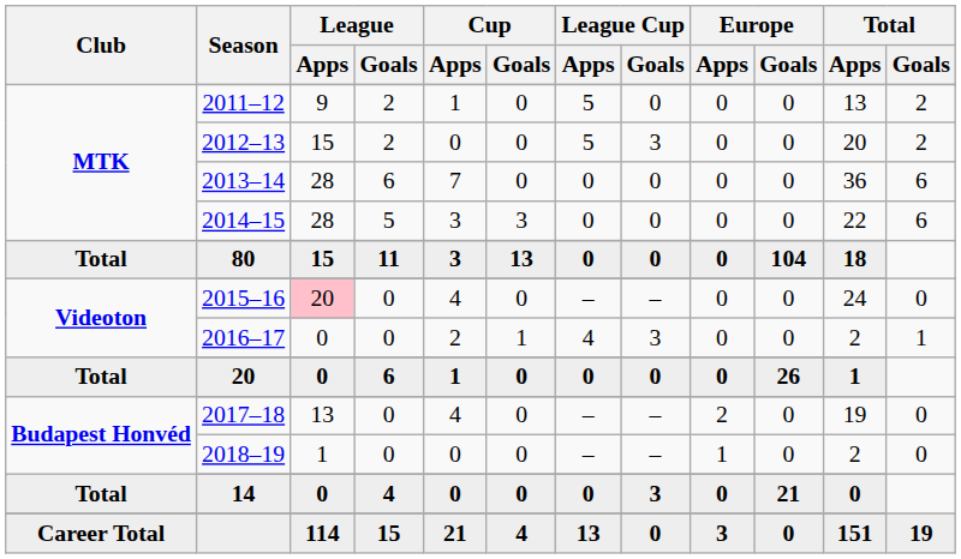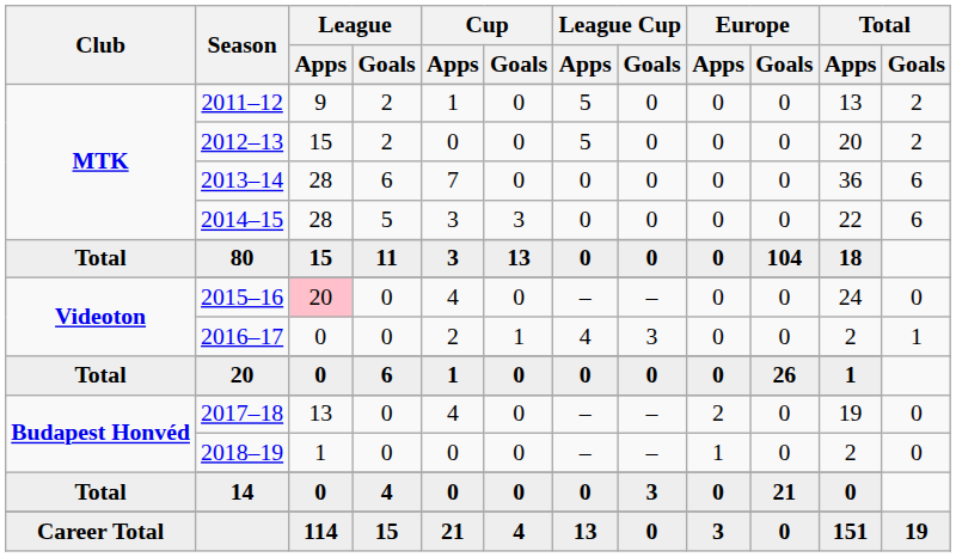 <table class="wikitable" style="font-size:90%; text-align: center;">
 <tr>
 <th rowspan="2">Club</th>
 <th rowspan="2">Season</th>
 <th colspan="2">League</th>
 <th colspan="2">Cup</th>
 <th colspan="2">League Cup</th>
 <th colspan="2">Europe</th>
 <th colspan="2">Total</th>
 </tr>
 <tr>
 <th>Apps</th>
 <th>Goals</th>
 <th>Apps</th>
 <th>Goals</th>
 <th>Apps</th>
 <th>Goals</th>
 <th>Apps</th>
 <th>Goals</th>
 <th>Apps</th>
 <th>Goals</th>
 </tr>
 <tr ||-||-||-|->
 <td rowspan="6" valign="center"><strong><a href='#'>MTK</a></strong></td>
 </tr>
 <tr>
 <td><a href='#'>2011–12</a></td>
 <td>9</td>
 <td>2</td>
 <td>1</td>
 <td>0</td>
 <td>5</td>
 <td>0</td>
 <td>0</td>
 <td>0</td>
 <td>13</td>
 <td>2</td>
 </tr>
 <tr>
 <td><a href='#'>2012–13</a></td>
 <td>15</td>
 <td>2</td>
 <td>0</td>
 <td>0</td>
 <td>5</td>
-<td>3</td>
+<td>0</td>
 <td>0</td>
 <td>0</td>
 <td>20</td>
 <td>2</td>
 </tr>
 <tr>
 <td><a href='#'>2013–14</a></td>
 <td>28</td>
 <td>6</td>
 <td>7</td>
 <td>0</td>
 <td>0</td>
 <td>0</td>
 <td>0</td>
 <td>0</td>
 <td>36</td>
 <td>6</td>
 </tr>
 <tr>
 <td><a href='#'>2014–15</a></td>
 <td>28</td>
 <td>5</td>
 <td>3</td>
 <td>3</td>
 <td>0</td>
 <td>0</td>
 <td>0</td>
 <td>0</td>
 <td>22</td>
 <td>6</td>
 </tr>
 <tr>
 </tr>
 <tr style="font-weight:bold; background-color:#eeeeee;">
 <td>Total</td>
 <td>80</td>
 <td>15</td>
 <td>11</td>
 <td>3</td>
 <td>13</td>
 <td>0</td>
 <td>0</td>
 <td>0</td>
 <td>104</td>
 <td>18</td>
 </tr>
 <tr>
 <td rowspan="4" valign="center"><strong><a href='#'>Videoton</a></strong></td>
 </tr>
 <tr>
 <td><a href='#'>2015–16</a></td>
 <td style="background: pink;">20</td>
 <td>0</td>
 <td>4</td>
 <td>0</td>
 <td>–</td>
 <td>–</td>
 <td>0</td>
 <td>0</td>
 <td>24</td>
 <td>0</td>
 </tr>
 <tr>
 <td><a href='#'>2016–17</a></td>
 <td>0</td>
 <td>0</td>
 <td>2</td>
 <td>1</td>
 <td>4</td>
 <td>3</td>
 <td>0</td>
 <td>0</td>
 <td>2</td>
 <td>1</td>
 </tr>
 <tr>
 </tr>
 <tr style="font-weight:bold; background-color:#eeeeee;">
 <td>Total</td>
 <td>20</td>
 <td>0</td>
 <td>6</td>
 <td>1</td>
 <td>0</td>
 <td>0</td>
 <td>0</td>
 <td>0</td>
 <td>26</td>
 <td>1</td>
 </tr>
 <tr>
 <td rowspan="4" valign="center"><strong><a href='#'>Budapest Honvéd</a></strong></td>
 </tr>
 <tr>
 <td><a href='#'>2017–18</a></td>
 <td>13</td>
 <td>0</td>
 <td>4</td>
 <td>0</td>
 <td>–</td>
 <td>–</td>
 <td>2</td>
 <td>0</td>
 <td>19</td>
 <td>0</td>
 </tr>
 <tr>
 <td><a href='#'>2018–19</a></td>
 <td>1</td>
 <td>0</td>
 <td>0</td>
 <td>0</td>
 <td>–</td>
 <td>–</td>
 <td>1</td>
 <td>0</td>
 <td>2</td>
 <td>0</td>
 </tr>
 <tr>
 </tr>
 <tr style="font-weight:bold; background-color:#eeeeee;">
 <td>Total</td>
 <td>14</td>
 <td>0</td>
 <td>4</td>
 <td>0</td>
 <td>0</td>
 <td>0</td>
 <td>3</td>
 <td>0</td>
 <td>21</td>
 <td>0</td>
 </tr>
 <tr>
 </tr>
 <tr style="font-weight:bold; background-color:#eeeeee;">
 <td valign="top"><strong>Career Total</strong></td>
 <td></td>
 <td><strong>114</strong></td>
 <td><strong>15</strong></td>
 <td><strong>21</strong></td>
 <td><strong>4</strong></td>
 <td><strong>13</strong></td>
 <td><strong>0</strong></td>
 <td><strong>3</strong></td>
 <td><strong>0</strong></td>
 <td><strong>151</strong></td>
 <td><strong>19</strong></td>
 </tr>
 </table>
